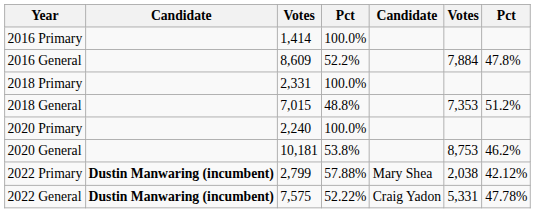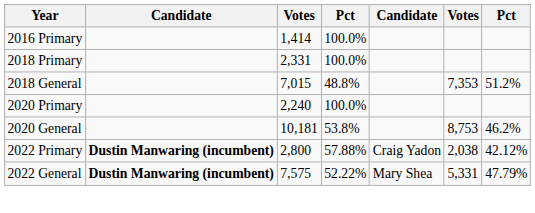 <table class="wikitable" style="margin:0.5em ; font-size:95%">
 <tr>
 <th>Year</th>
 <th>Candidate</th>
 <th>Votes</th>
 <th>Pct</th>
 <th>Candidate</th>
 <th>Votes</th>
 <th>Pct</th>
 </tr>
 <tr>
 <td>2016 Primary</td>
 <td></td>
 <td>1,414</td>
 <td>100.0%</td>
 <td></td>
 <td></td>
 <td></td>
-</tr>
-<tr>
-<td>2016 General</td>
-<td></td>
-<td>8,609</td>
-<td>52.2%</td>
-<td></td>
-<td>7,884</td>
-<td>47.8%</td>
 </tr>
 <tr>
 <td>2018 Primary</td>
 <td></td>
 <td>2,331</td>
 <td>100.0%</td>
 <td></td>
 <td></td>
 <td></td>
 </tr>
 <tr>
 <td>2018 General</td>
 <td></td>
 <td>7,015</td>
 <td>48.8%</td>
 <td></td>
 <td>7,353</td>
 <td>51.2%</td>
 </tr>
 <tr>
 <td>2020 Primary</td>
 <td></td>
 <td>2,240</td>
 <td>100.0%</td>
 <td></td>
 <td></td>
 <td></td>
 </tr>
 <tr>
 <td>2020 General</td>
 <td></td>
 <td>10,181</td>
 <td>53.8%</td>
 <td></td>
 <td>8,753</td>
 <td>46.2%</td>
 </tr>
 <tr>
 <td>2022 Primary</td>
 <td><strong>Dustin Manwaring (incumbent)</strong></td>
-<td>2,799</td>
+<td>2,800</td>
 <td>57.88%</td>
-<td>Mary Shea</td>
+<td>Craig Yadon</td>
 <td>2,038</td>
 <td>42.12%</td>
 </tr>
 <tr>
 <td>2022 General</td>
 <td><strong>Dustin Manwaring (incumbent)</strong></td>
 <td>7,575</td>
 <td>52.22%</td>
-<td>Craig Yadon</td>
+<td>Mary Shea</td>
 <td>5,331</td>
-<td>47.78%</td>
+<td>47.79%</td>
 </tr>
 </table>
